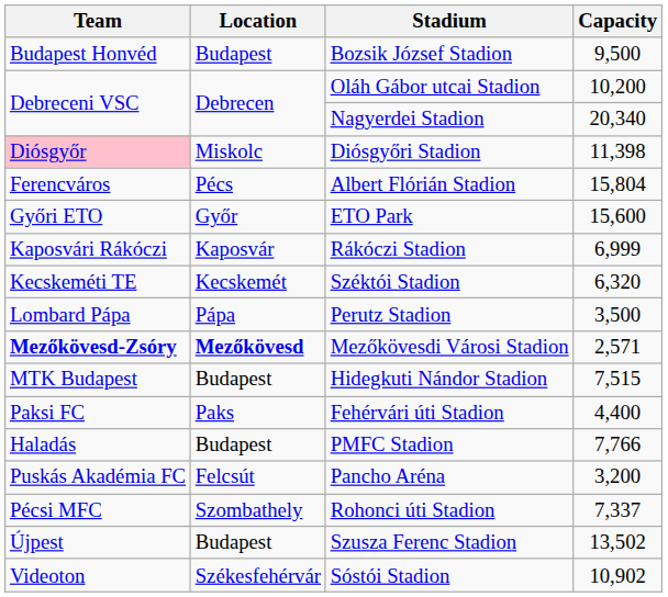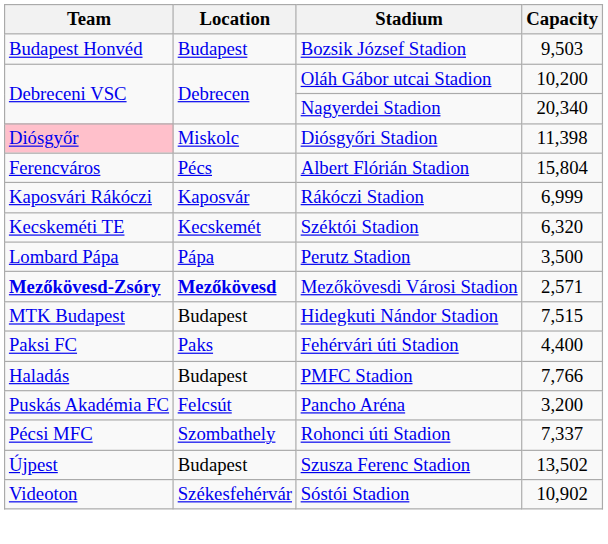 <table class="wikitable sortable">
 <tr>
 <th>Team</th>
 <th>Location</th>
 <th>Stadium</th>
 <th>Capacity</th>
 </tr>
 <tr>
 <td><a href='#'>Budapest Honvéd</a></td>
 <td><a href='#'>Budapest</a></td>
 <td><a href='#'>Bozsik József Stadion</a></td>
-<td align="center">9,500</td>
+<td align="center">9,503</td>
 </tr>
 <tr>
 <td rowspan=2><a href='#'>Debreceni VSC</a></td>
 <td rowspan=2><a href='#'>Debrecen</a></td>
 <td><a href='#'>Oláh Gábor utcai Stadion</a></td>
 <td align="center">10,200</td>
 </tr>
 <tr>
 <td><a href='#'>Nagyerdei Stadion</a></td>
 <td align="center">20,340</td>
 </tr>
 <tr>
 <td style="background: pink;"><a href='#'>Diósgyőr</a></td>
 <td><a href='#'>Miskolc</a></td>
 <td><a href='#'>Diósgyőri Stadion</a></td>
 <td align="center">11,398</td>
 </tr>
 <tr>
 <td><a href='#'>Ferencváros</a></td>
 <td><a href='#'>Pécs</a></td>
 <td><a href='#'>Albert Flórián Stadion</a></td>
 <td align="center">15,804</td>
-</tr>
-<tr>
-<td><a href='#'>Győri ETO</a></td>
-<td><a href='#'>Győr</a></td>
-<td><a href='#'>ETO Park</a></td>
-<td align="center">15,600</td>
 </tr>
 <tr>
 <td><a href='#'>Kaposvári Rákóczi</a></td>
 <td><a href='#'>Kaposvár</a></td>
 <td><a href='#'>Rákóczi Stadion</a></td>
 <td align="center">6,999</td>
 </tr>
 <tr>
 <td><a href='#'>Kecskeméti TE</a></td>
 <td><a href='#'>Kecskemét</a></td>
 <td><a href='#'>Széktói Stadion</a></td>
 <td align="center">6,320</td>
 </tr>
 <tr>
 <td><a href='#'>Lombard Pápa</a></td>
 <td><a href='#'>Pápa</a></td>
 <td><a href='#'>Perutz Stadion</a></td>
 <td align="center">3,500</td>
 </tr>
 <tr>
 <td><strong><a href='#'>Mezőkövesd-Zsóry</a></strong></td>
 <td><strong><a href='#'>Mezőkövesd</a></strong></td>
 <td><a href='#'>Mezőkövesdi Városi Stadion</a></td>
 <td align="center">2,571</td>
 </tr>
 <tr>
 <td><a href='#'>MTK Budapest</a></td>
 <td>Budapest</td>
 <td><a href='#'>Hidegkuti Nándor Stadion</a></td>
 <td align="center">7,515</td>
 </tr>
 <tr>
 <td><a href='#'>Paksi FC</a></td>
 <td><a href='#'>Paks</a></td>
 <td><a href='#'>Fehérvári úti Stadion</a></td>
 <td align="center">4,400</td>
 </tr>
 <tr>
 <td><a href='#'>Haladás</a></td>
 <td>Budapest</td>
 <td><a href='#'>PMFC Stadion</a></td>
 <td align="center">7,766</td>
 </tr>
 <tr>
 <td><a href='#'>Puskás Akadémia FC</a></td>
 <td><a href='#'>Felcsút</a></td>
 <td><a href='#'>Pancho Aréna</a></td>
 <td align="center">3,200</td>
 </tr>
 <tr>
 <td><a href='#'>Pécsi MFC</a></td>
 <td><a href='#'>Szombathely</a></td>
 <td><a href='#'>Rohonci úti Stadion</a></td>
 <td align="center">7,337</td>
 </tr>
 <tr>
 <td><a href='#'>Újpest</a></td>
 <td>Budapest</td>
 <td><a href='#'>Szusza Ferenc Stadion</a></td>
 <td align="center">13,502</td>
 </tr>
 <tr>
 <td><a href='#'>Videoton</a></td>
 <td><a href='#'>Székesfehérvár</a></td>
 <td><a href='#'>Sóstói Stadion</a></td>
 <td align="center">10,902</td>
 </tr>
 </table>
